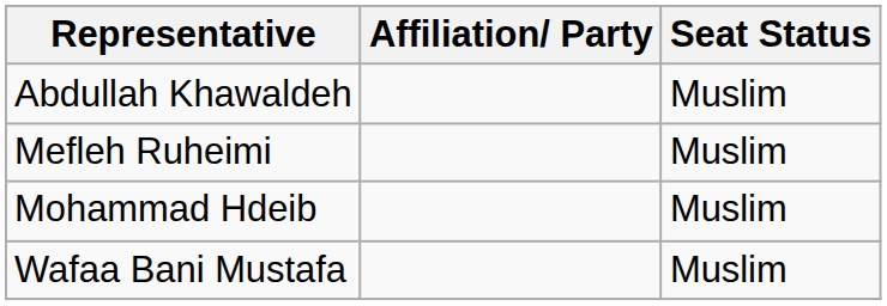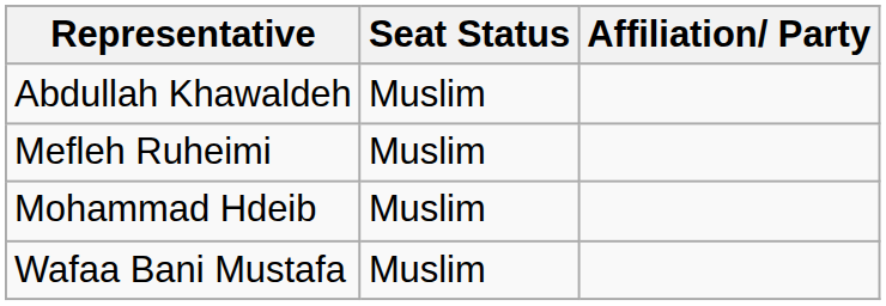 <table class="wikitable">
 <tr>
 <th>Representative</th>
+<th>Seat Status</th>
 <th>Affiliation/ Party</th>
-<th>Seat Status</th>
 </tr>
 <tr>
 <td>Abdullah Khawaldeh</td>
+<td>Muslim</td>
 <td></td>
-<td>Muslim</td>
 </tr>
 <tr>
 <td>Mefleh Ruheimi</td>
+<td>Muslim</td>
 <td></td>
-<td>Muslim</td>
 </tr>
 <tr>
 <td>Mohammad Hdeib</td>
+<td>Muslim</td>
 <td></td>
-<td>Muslim</td>
 </tr>
 <tr>
 <td>Wafaa Bani Mustafa</td>
+<td>Muslim</td>
 <td></td>
-<td>Muslim</td>
 </tr>
 </table>
